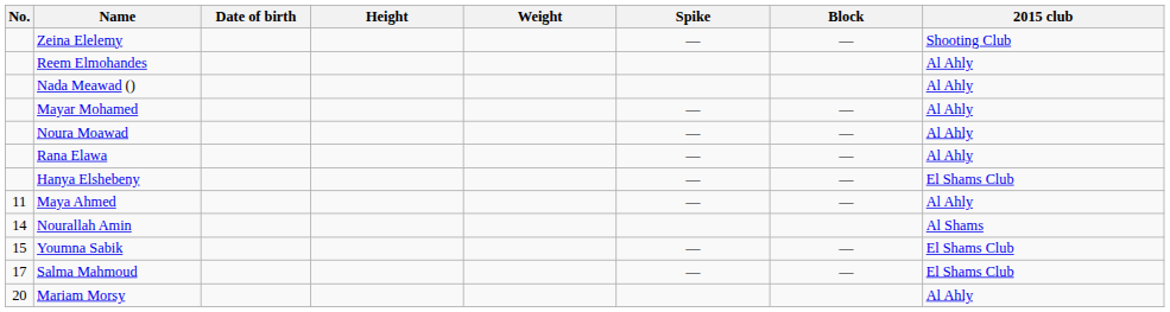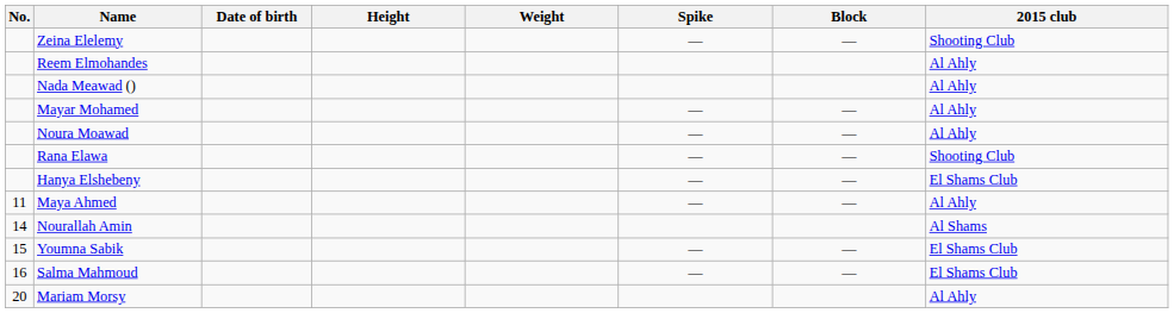 <table class="wikitable sortable" style="text-align:center;">
 <tr>
 <th>No.</th>
 <th style="width:11em">Name</th>
 <th style="width:7em">Date of birth</th>
 <th style="width:10em">Height</th>
 <th style="width:10em">Weight</th>
 <th style="width:10em">Spike</th>
 <th style="width:10em">Block</th>
 <th style="width:16em">2015 club</th>
 </tr>
 <tr>
 <td></td>
 <td align=left><a href='#'>Zeina Elelemy</a></td>
 <td align=right></td>
 <td></td>
 <td></td>
 <td>—</td>
 <td>—</td>
 <td align="left"> <a href='#'>Shooting Club</a></td>
 </tr>
 <tr>
 <td></td>
 <td align=left><a href='#'>Reem Elmohandes</a></td>
 <td align=right></td>
 <td></td>
 <td></td>
 <td></td>
 <td></td>
 <td align=left> <a href='#'>Al Ahly</a></td>
 </tr>
 <tr>
 <td></td>
 <td align=left><a href='#'>Nada Meawad</a> ()</td>
 <td align=right></td>
 <td></td>
 <td></td>
 <td></td>
 <td></td>
 <td align="left"> <a href='#'>Al Ahly</a></td>
 </tr>
 <tr>
 <td></td>
 <td align=left><a href='#'>Mayar Mohamed</a></td>
 <td align=right></td>
 <td></td>
 <td></td>
 <td>—</td>
 <td>—</td>
 <td align="left"> <a href='#'>Al Ahly</a></td>
 </tr>
 <tr>
 <td></td>
 <td align=left><a href='#'>Noura Moawad</a></td>
 <td align=right></td>
 <td></td>
 <td></td>
 <td>—</td>
 <td>—</td>
 <td align=left> <a href='#'>Al Ahly</a></td>
 </tr>
 <tr>
 <td></td>
 <td align=left><a href='#'>Rana Elawa</a></td>
 <td align=right></td>
 <td></td>
 <td></td>
 <td>—</td>
 <td>—</td>
-<td align=left> <a href='#'>Al Ahly</a></td>
+<td align="left"> <a href='#'>Shooting Club</a></td>
 </tr>
 <tr>
 <td></td>
 <td align=left><a href='#'>Hanya Elshebeny</a></td>
 <td align=right></td>
 <td></td>
 <td></td>
 <td>—</td>
 <td>—</td>
 <td align="left"> <a href='#'>El Shams Club</a></td>
 </tr>
 <tr>
 <td>11</td>
 <td align=left><a href='#'>Maya Ahmed</a></td>
 <td align=right></td>
 <td></td>
 <td></td>
 <td>—</td>
 <td>—</td>
 <td align="left"> <a href='#'>Al Ahly</a></td>
 </tr>
 <tr>
 <td>14</td>
 <td align=left><a href='#'>Nourallah Amin</a></td>
 <td align=right></td>
 <td></td>
 <td></td>
 <td></td>
 <td></td>
 <td align="left"> <a href='#'>Al Shams</a></td>
 </tr>
 <tr>
 <td>15</td>
 <td align=left><a href='#'>Youmna Sabik</a></td>
 <td align=right></td>
 <td></td>
 <td></td>
 <td>—</td>
 <td>—</td>
 <td align="left"> <a href='#'>El Shams Club</a></td>
 </tr>
 <tr>
-<td>17</td>
+<td>16</td>
 <td align=left><a href='#'>Salma Mahmoud</a></td>
 <td align=right></td>
 <td></td>
 <td></td>
 <td>—</td>
 <td>—</td>
 <td align="left"> <a href='#'>El Shams Club</a></td>
 </tr>
 <tr>
 <td>20</td>
 <td align=left><a href='#'>Mariam Morsy</a></td>
 <td align=right></td>
 <td></td>
 <td></td>
 <td></td>
 <td></td>
 <td align=left> <a href='#'>Al Ahly</a></td>
 </tr>
 </table>
